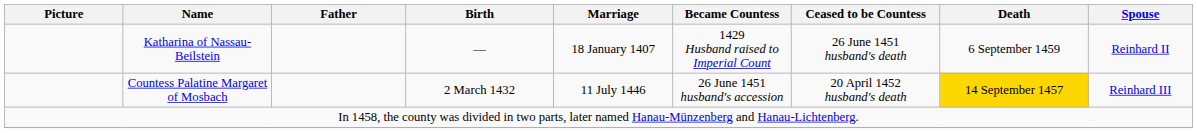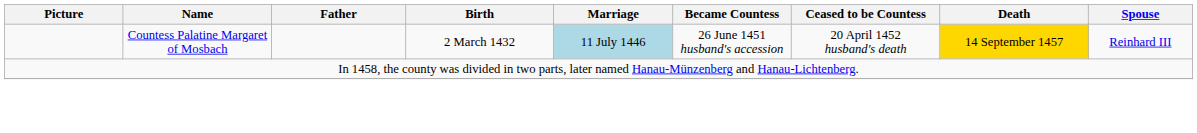 <table width=95% class="wikitable">
 <tr>
 <th width = "8%">Picture</th>
 <th width = "10%">Name</th>
 <th width = "9%">Father</th>
 <th width = "10%">Birth</th>
 <th width = "8%">Marriage</th>
 <th width = "8%">Became Countess</th>
 <th width = "10%">Ceased to be Countess</th>
 <th width = "10%">Death</th>
 <th width = "7%"><a href='#'>Spouse</a></th>
 </tr>
 <tr>
 <td align="center"></td>
-<td align="center"><a href='#'>Katharina of Nassau-Beilstein</a></td>
-<td align="center"></td>
-<td align="center">—</td>
-<td align="center">18 January 1407</td>
-<td align="center">1429 <br> <em>Husband raised to <a href='#'>Imperial Count</a></em></td>
-<td align="center">26 June 1451 <br><em>husband's death</em></td>
-<td align="center">6 September 1459</td>
-<td align="center"><a href='#'>Reinhard II</a></td>
-</tr>
-<tr>
-<td align="center"></td>
 <td align="center"><a href='#'>Countess Palatine Margaret of Mosbach</a></td>
 <td align="center"></td>
 <td align="center">2 March 1432</td>
-<td align="center">11 July 1446</td>
+<td align="center" style="background: lightblue;">11 July 1446</td>
 <td align="center">26 June 1451 <br><em>husband's accession</em></td>
 <td align="center">20 April 1452 <br><em>husband's death</em></td>
 <td align="center" style="background: gold;">14 September 1457</td>
 <td align="center"><a href='#'>Reinhard III</a></td>
 </tr>
 <tr>
 <td align="center" colspan="9">In 1458, the county was divided in two parts, later named <a href='#'>Hanau-Münzenberg</a> and <a href='#'>Hanau-Lichtenberg</a>.</td>
 </tr>
 <tr>
 </tr>
 </table>
